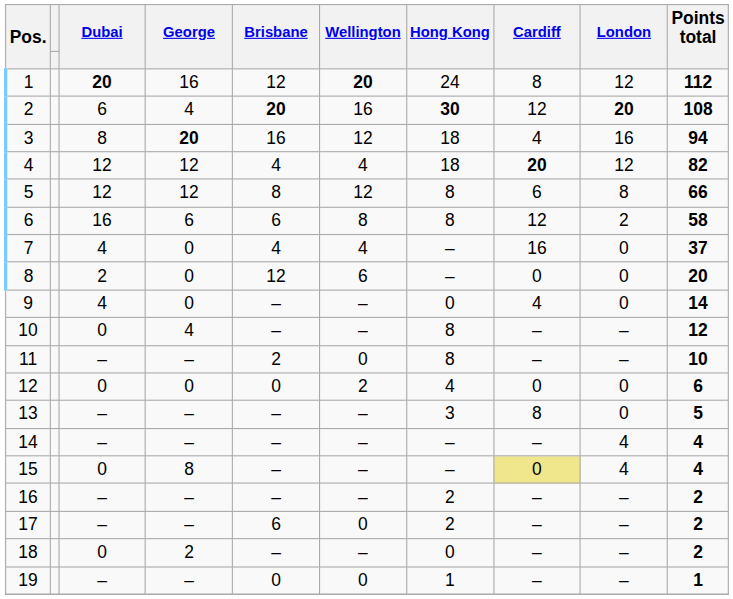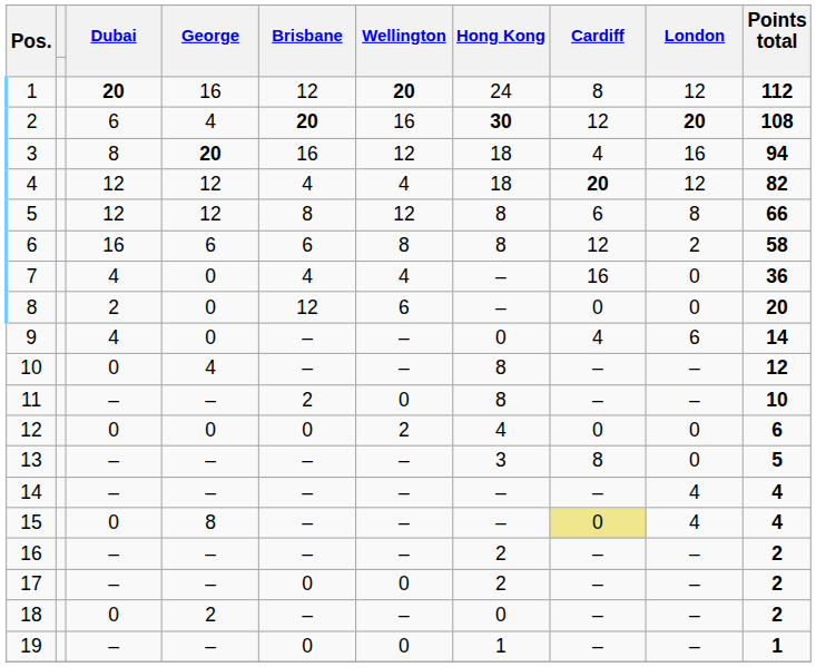 <table class="wikitable sortable" style="text-align:center;">
 <tr>
 <th style="border-bottom:1px solid transparent;"><br>Pos.</th>
 <th></th>
 <th style="vertical-align:top;width:5.5em;border-bottom:1px solid transparent;padding:2px;font-size:85%;"><br><a href='#'>Dubai</a></th>
 <th style="vertical-align:top;width:5.5em;border-bottom:1px solid transparent;padding:2px;font-size:85%;"><br><a href='#'>George</a></th>
 <th style="vertical-align:top;width:5.5em;border-bottom:1px solid transparent;padding:2px;font-size:85%;"><br><a href='#'>Brisbane</a></th>
 <th style="vertical-align:top;width:5.5em;border-bottom:1px solid transparent;padding:2px;font-size:85%;"><br><a href='#'>Wellington</a></th>
 <th style="vertical-align:top;width:5.5em;border-bottom:1px solid transparent;padding:2px;font-size:85%;"><br><a href='#'>Hong Kong</a></th>
 <th style="vertical-align:top;width:5.5em;border-bottom:1px solid transparent;padding:2px;font-size:85%;"><br><a href='#'>Cardiff</a></th>
 <th style="vertical-align:top;width:5.5em;border-bottom:1px solid transparent;padding:2px;font-size:85%;"><br><a href='#'>London</a></th>
 <th style="border-bottom:1px solid transparent;">Points<br>total</th>
 </tr>
 <tr style="line-height:8px;">
 <th style="border-top:1px solid transparent;"> </th>
 <th style="border-top:1px solid transparent;"></th>
 <th data-sort-type="number" style="border-top:1px solid transparent;"></th>
 <th data-sort-type="number" style="border-top:1px solid transparent;"></th>
 <th data-sort-type="number" style="border-top:1px solid transparent;"></th>
 <th data-sort-type="number" style="border-top:1px solid transparent;"></th>
 <th data-sort-type="number" style="border-top:1px solid transparent;"></th>
 <th data-sort-type="number" style="border-top:1px solid transparent;"></th>
 <th data-sort-type="number" style="border-top:1px solid transparent;"></th>
 <th data-sort-type="number" style="border-top:1px solid transparent;"> </th>
 </tr>
 <tr>
 <td style="border-left:3px solid #7cf;">1</td>
 <td align=left></td>
 <td><strong>20</strong></td>
 <td>16</td>
 <td>12</td>
 <td><strong>20</strong></td>
 <td>24</td>
 <td>8</td>
 <td>12</td>
 <td><strong>112</strong></td>
 </tr>
 <tr>
 <td style="border-left:3px solid #7cf;">2</td>
 <td align=left></td>
 <td>6</td>
 <td>4</td>
 <td><strong>20</strong></td>
 <td>16</td>
 <td><strong>30</strong></td>
 <td>12</td>
 <td><strong>20</strong></td>
 <td><strong>108</strong></td>
 </tr>
 <tr>
 <td style="border-left:3px solid #7cf;">3</td>
 <td align=left></td>
 <td>8</td>
 <td><strong>20</strong></td>
 <td>16</td>
 <td>12</td>
 <td>18</td>
 <td>4</td>
 <td>16</td>
 <td><strong>94</strong></td>
 </tr>
 <tr>
 <td style="border-left:3px solid #7cf;">4</td>
 <td align=left></td>
 <td>12</td>
 <td>12</td>
 <td>4</td>
 <td>4</td>
 <td>18</td>
 <td><strong>20</strong></td>
 <td>12</td>
 <td><strong>82</strong></td>
 </tr>
 <tr>
 <td style="border-left:3px solid #7cf;">5</td>
 <td align=left></td>
 <td>12</td>
 <td>12</td>
 <td>8</td>
 <td>12</td>
 <td>8</td>
 <td>6</td>
 <td>8</td>
 <td><strong>66</strong></td>
 </tr>
 <tr>
 <td style="border-left:3px solid #7cf;">6</td>
 <td align=left></td>
 <td>16</td>
 <td>6</td>
 <td>6</td>
 <td>8</td>
 <td>8</td>
 <td>12</td>
 <td>2</td>
 <td><strong>58</strong></td>
 </tr>
 <tr>
 <td style="border-left:3px solid #7cf;">7</td>
 <td align=left></td>
 <td>4</td>
 <td>0</td>
 <td>4</td>
 <td>4</td>
 <td>–</td>
 <td>16</td>
 <td>0</td>
-<td><strong>37</strong></td>
+<td><strong>36</strong></td>
 </tr>
 <tr>
 <td style="border-left:3px solid #7cf;">8</td>
 <td align=left></td>
 <td>2</td>
 <td>0</td>
 <td>12</td>
 <td>6</td>
 <td>–</td>
 <td>0</td>
 <td>0</td>
 <td><strong>20</strong></td>
 </tr>
 <tr>
 <td>9</td>
 <td align=left></td>
 <td>4</td>
 <td>0</td>
 <td>–</td>
 <td>–</td>
 <td>0</td>
 <td>4</td>
-<td>0</td>
+<td>6</td>
 <td><strong>14</strong></td>
 </tr>
 <tr>
 <td>10</td>
 <td align=left></td>
 <td>0</td>
 <td>4</td>
 <td>–</td>
 <td>–</td>
 <td>8</td>
 <td>–</td>
 <td>–</td>
 <td><strong>12</strong></td>
 </tr>
 <tr>
 <td>11</td>
 <td align=left></td>
 <td>–</td>
 <td>–</td>
 <td>2</td>
 <td>0</td>
 <td>8</td>
 <td>–</td>
 <td>–</td>
 <td><strong>10</strong></td>
 </tr>
 <tr>
 <td>12</td>
 <td align=left></td>
 <td>0</td>
 <td>0</td>
 <td>0</td>
 <td>2</td>
 <td>4</td>
 <td>0</td>
 <td>0</td>
 <td><strong>6</strong></td>
 </tr>
 <tr>
 <td>13</td>
 <td align=left></td>
 <td>–</td>
 <td>–</td>
 <td>–</td>
 <td>–</td>
 <td>3</td>
 <td>8</td>
 <td>0</td>
 <td><strong>5</strong></td>
 </tr>
 <tr>
 <td>14</td>
 <td align=left></td>
 <td>–</td>
 <td>–</td>
 <td>–</td>
 <td>–</td>
 <td>–</td>
 <td>–</td>
 <td>4</td>
 <td><strong>4</strong></td>
 </tr>
 <tr>
 <td>15</td>
 <td align=left></td>
 <td>0</td>
 <td>8</td>
 <td>–</td>
 <td>–</td>
 <td>–</td>
 <td style="background: khaki;">0</td>
 <td>4</td>
 <td><strong>4</strong></td>
 </tr>
 <tr>
 <td>16</td>
 <td align=left></td>
 <td>–</td>
 <td>–</td>
 <td>–</td>
 <td>–</td>
 <td>2</td>
 <td>–</td>
 <td>–</td>
 <td><strong>2</strong></td>
 </tr>
 <tr>
 <td>17</td>
 <td align=left></td>
 <td>–</td>
 <td>–</td>
-<td>6</td>
+<td>0</td>
 <td>0</td>
 <td>2</td>
 <td>–</td>
 <td>–</td>
 <td><strong>2</strong></td>
 </tr>
 <tr>
 <td>18</td>
 <td align=left></td>
 <td>0</td>
 <td>2</td>
 <td>–</td>
 <td>–</td>
 <td>0</td>
 <td>–</td>
 <td>–</td>
 <td><strong>2</strong></td>
 </tr>
 <tr>
 <td>19</td>
 <td align=left></td>
 <td>–</td>
 <td>–</td>
 <td>0</td>
 <td>0</td>
 <td>1</td>
 <td>–</td>
 <td>–</td>
 <td><strong>1</strong></td>
 </tr>
 <tr>
 </tr>
 </table>
